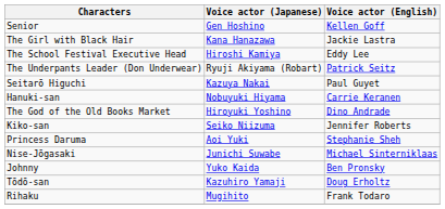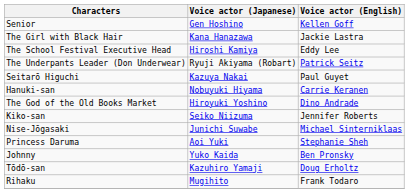 <table class="wikitable">
 <tr>
 <th>Characters</th>
 <th>Voice actor (Japanese)</th>
 <th>Voice actor (English)</th>
 </tr>
 <tr>
 <td>Senior</td>
 <td><a href='#'>Gen Hoshino</a></td>
 <td><a href='#'>Kellen Goff</a></td>
 </tr>
 <tr>
 <td>The Girl with Black Hair</td>
 <td><a href='#'>Kana Hanazawa</a></td>
 <td>Jackie Lastra</td>
 </tr>
 <tr>
 <td>The School Festival Executive Head</td>
 <td><a href='#'>Hiroshi Kamiya</a></td>
 <td>Eddy Lee</td>
 </tr>
 <tr>
 <td>The Underpants Leader (Don Underwear)</td>
 <td>Ryuji Akiyama (Robart)</td>
 <td><a href='#'>Patrick Seitz</a></td>
 </tr>
 <tr>
 <td>Seitarō Higuchi</td>
 <td><a href='#'>Kazuya Nakai</a></td>
 <td>Paul Guyet</td>
 </tr>
 <tr>
 <td>Hanuki-san</td>
 <td><a href='#'>Nobuyuki Hiyama</a></td>
 <td><a href='#'>Carrie Keranen</a></td>
 </tr>
 <tr>
 <td>The God of the Old Books Market</td>
 <td><a href='#'>Hiroyuki Yoshino</a></td>
 <td><a href='#'>Dino Andrade</a></td>
 </tr>
 <tr>
 <td>Kiko-san</td>
 <td><a href='#'>Seiko Niizuma</a></td>
 <td>Jennifer Roberts</td>
 </tr>
 <tr>
+<td>Nise-Jōgasaki</td>
+<td><a href='#'>Junichi Suwabe</a></td>
+<td><a href='#'>Michael Sinterniklaas</a></td>
+</tr>
+<tr>
 <td>Princess Daruma</td>
 <td><a href='#'>Aoi Yuki</a></td>
 <td><a href='#'>Stephanie Sheh</a></td>
-</tr>
-<tr>
-<td>Nise-Jōgasaki</td>
-<td><a href='#'>Junichi Suwabe</a></td>
-<td><a href='#'>Michael Sinterniklaas</a></td>
 </tr>
 <tr>
 <td>Johnny</td>
 <td><a href='#'>Yuko Kaida</a></td>
 <td><a href='#'>Ben Pronsky</a></td>
 </tr>
 <tr>
 <td>Tōdō-san</td>
 <td><a href='#'>Kazuhiro Yamaji</a></td>
 <td><a href='#'>Doug Erholtz</a></td>
 </tr>
 <tr>
 <td>Rihaku</td>
 <td><a href='#'>Mugihito</a></td>
 <td>Frank Todaro</td>
 </tr>
 <tr>
 </tr>
 </table>
